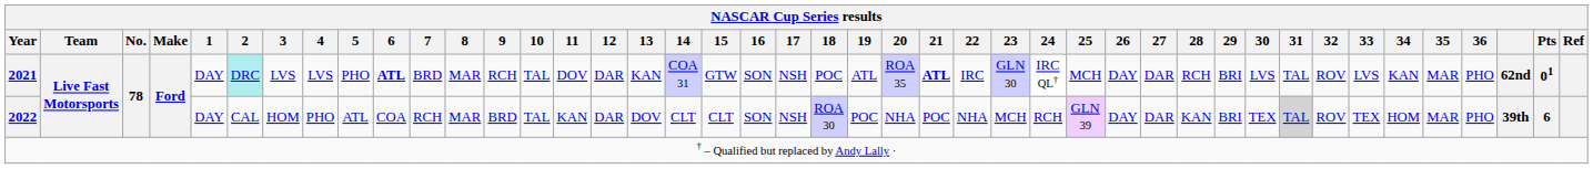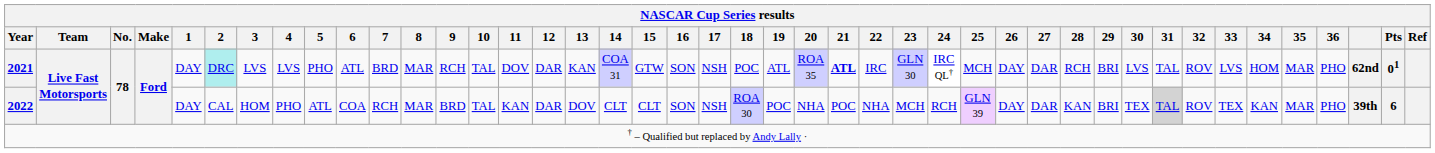 <table class="wikitable" style="text-align:center; font-size:75%">
 <tr>
 <th colspan=43><a href='#'>NASCAR Cup Series</a> results</th>
 </tr>
 <tr>
 <th>Year</th>
 <th>Team</th>
 <th>No.</th>
 <th>Make</th>
 <th>1</th>
 <th>2</th>
 <th>3</th>
 <th>4</th>
 <th>5</th>
 <th>6</th>
 <th>7</th>
 <th>8</th>
 <th>9</th>
 <th>10</th>
 <th>11</th>
 <th>12</th>
 <th>13</th>
 <th>14</th>
 <th>15</th>
 <th>16</th>
 <th>17</th>
 <th>18</th>
 <th>19</th>
 <th>20</th>
 <th>21</th>
 <th>22</th>
 <th>23</th>
 <th>24</th>
 <th>25</th>
 <th>26</th>
 <th>27</th>
 <th>28</th>
 <th>29</th>
 <th>30</th>
 <th>31</th>
 <th>32</th>
 <th>33</th>
 <th>34</th>
 <th>35</th>
 <th>36</th>
 <th></th>
 <th>Pts</th>
 <th>Ref</th>
 </tr>
 <tr>
 <th><a href='#'>2021</a></th>
 <th rowspan=2><a href='#'>Live Fast Motorsports</a></th>
 <th rowspan=2>78</th>
 <th rowspan=2><a href='#'>Ford</a></th>
 <td><a href='#'>DAY</a></td>
 <td style="background: paleturquoise;"><a href='#'>DRC</a></td>
 <td><a href='#'>LVS</a></td>
 <td><a href='#'>LVS</a></td>
 <td><a href='#'>PHO</a></td>
-<td><strong><a href='#'>ATL</a></strong></td>
+<td><a href='#'>ATL</a></td>
 <td><a href='#'>BRD</a></td>
 <td><a href='#'>MAR</a></td>
 <td><a href='#'>RCH</a></td>
 <td><a href='#'>TAL</a></td>
 <td><a href='#'>DOV</a></td>
 <td><a href='#'>DAR</a></td>
 <td><a href='#'>KAN</a></td>
 <td style="background:#CFCFFF;"><a href='#'>COA</a><br><small>31</small></td>
 <td><a href='#'>GTW</a></td>
 <td><a href='#'>SON</a></td>
 <td><a href='#'>NSH</a></td>
 <td><a href='#'>POC</a></td>
 <td><a href='#'>ATL</a></td>
 <td style="background:#CFCFFF;"><a href='#'>ROA</a><br><small>35</small></td>
 <td><strong><a href='#'>ATL</a></strong></td>
 <td><a href='#'>IRC</a></td>
 <td style="background:#CFCFFF;"><a href='#'>GLN</a><br><small>30</small></td>
 <td style="background:#FFFFFF;"><a href='#'>IRC</a><br><small>QL<sup>†</sup></small></td>
 <td><a href='#'>MCH</a></td>
 <td><a href='#'>DAY</a></td>
 <td><a href='#'>DAR</a></td>
 <td><a href='#'>RCH</a></td>
 <td><a href='#'>BRI</a></td>
 <td><a href='#'>LVS</a></td>
 <td><a href='#'>TAL</a></td>
 <td><a href='#'>ROV</a></td>
 <td><a href='#'>LVS</a></td>
-<td><a href='#'>KAN</a></td>
+<td><a href='#'>HOM</a></td>
 <td><a href='#'>MAR</a></td>
 <td><a href='#'>PHO</a></td>
 <th>62nd</th>
 <th>0<sup>1</sup></th>
 <th></th>
 </tr>
 <tr>
 <th><a href='#'>2022</a></th>
 <td><a href='#'>DAY</a></td>
 <td><a href='#'>CAL</a></td>
 <td><a href='#'>HOM</a></td>
 <td><a href='#'>PHO</a></td>
 <td><a href='#'>ATL</a></td>
 <td><a href='#'>COA</a></td>
 <td><a href='#'>RCH</a></td>
 <td><a href='#'>MAR</a></td>
 <td><a href='#'>BRD</a></td>
 <td><a href='#'>TAL</a></td>
 <td><a href='#'>KAN</a></td>
 <td><a href='#'>DAR</a></td>
 <td><a href='#'>DOV</a></td>
 <td><a href='#'>CLT</a></td>
 <td><a href='#'>CLT</a></td>
 <td><a href='#'>SON</a></td>
 <td><a href='#'>NSH</a></td>
 <td style="background:#CFCFFF;"><a href='#'>ROA</a><br><small>30</small></td>
 <td><a href='#'>POC</a></td>
 <td><a href='#'>NHA</a></td>
 <td><a href='#'>POC</a></td>
 <td><a href='#'>NHA</a></td>
 <td><a href='#'>MCH</a></td>
 <td><a href='#'>RCH</a></td>
 <td style="background:#EFCFFF;"><a href='#'>GLN</a><br><small>39</small></td>
 <td><a href='#'>DAY</a></td>
 <td><a href='#'>DAR</a></td>
 <td><a href='#'>KAN</a></td>
 <td><a href='#'>BRI</a></td>
 <td><a href='#'>TEX</a></td>
 <td style="background: lightgrey;"><a href='#'>TAL</a></td>
 <td><a href='#'>ROV</a></td>
 <td><a href='#'>TEX</a></td>
-<td><a href='#'>HOM</a></td>
+<td><a href='#'>KAN</a></td>
 <td><a href='#'>MAR</a></td>
 <td><a href='#'>PHO</a></td>
 <th>39th</th>
 <th>6</th>
 <th></th>
 </tr>
 <tr>
 <td colspan=43><small><sup>†</sup> – Qualified but replaced by <a href='#'>Andy Lally</a> ·</small></td>
 </tr>
 </table>
